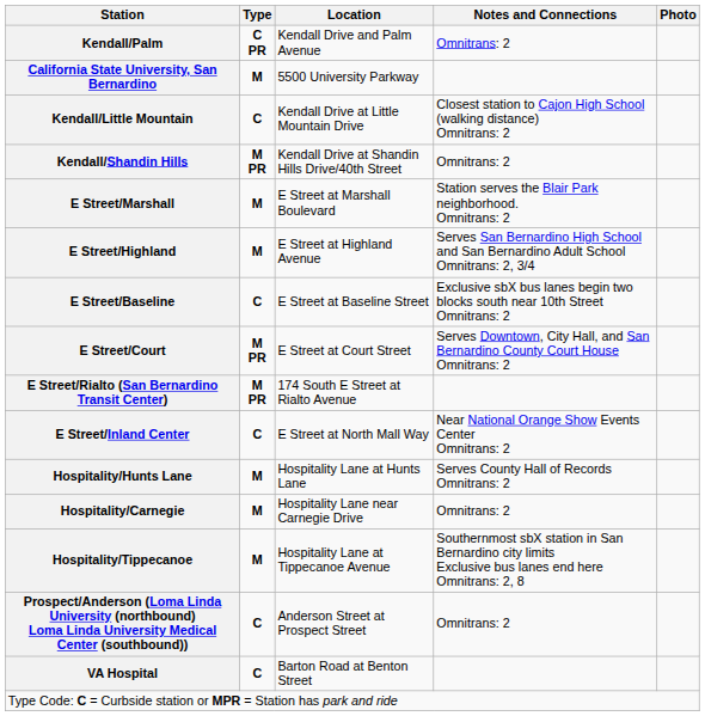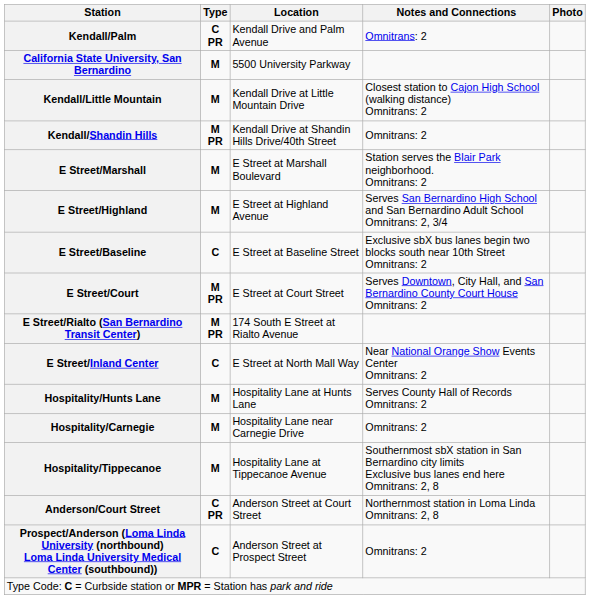 <table class="wikitable">
 <tr>
 <th>Station</th>
 <th>Type</th>
 <th>Location</th>
 <th>Notes and Connections</th>
 <th>Photo</th>
 </tr>
 <tr>
 <th>Kendall/Palm</th>
 <td style="text-align:center;"><strong>C</strong><br><strong>PR</strong></td>
 <td>Kendall Drive and Palm Avenue</td>
 <td> <a href='#'>Omnitrans</a>: 2</td>
 <td></td>
 </tr>
 <tr>
 <th><a href='#'>California State University, San Bernardino</a></th>
 <td style="text-align:center;"><strong>M</strong></td>
 <td>5500 University Parkway</td>
 <td></td>
 <td></td>
 </tr>
 <tr>
 <th>Kendall/Little Mountain</th>
-<td style="text-align:center;"><strong>C</strong></td>
+<td style="text-align:center;"><strong>M</strong></td>
 <td>Kendall Drive at Little Mountain Drive</td>
 <td>Closest station to <a href='#'>Cajon High School</a> (walking distance)<br> Omnitrans: 2</td>
 <td></td>
 </tr>
 <tr>
 <th>Kendall/<a href='#'>Shandin Hills</a></th>
 <td style="text-align:center;"><strong>M</strong><br><strong>PR</strong></td>
 <td>Kendall Drive at Shandin Hills Drive/40th Street</td>
 <td> Omnitrans: 2</td>
 <td></td>
 </tr>
 <tr>
 <th>E Street/Marshall</th>
 <td style="text-align:center;"><strong>M</strong></td>
 <td>E Street at Marshall Boulevard</td>
 <td>Station serves the <a href='#'>Blair Park</a> neighborhood.<br> Omnitrans: 2</td>
 <td></td>
 </tr>
 <tr>
 <th>E Street/Highland</th>
 <td style="text-align:center;"><strong>M</strong></td>
 <td>E Street at Highland Avenue</td>
 <td>Serves <a href='#'>San Bernardino High School</a> and San Bernardino Adult School<br> Omnitrans: 2, 3/4</td>
 <td></td>
 </tr>
 <tr>
 <th>E Street/Baseline</th>
 <td style="text-align:center;"><strong>C</strong></td>
 <td>E Street at Baseline Street</td>
 <td>Exclusive sbX bus lanes begin two blocks south near 10th Street<br> Omnitrans: 2</td>
 <td></td>
 </tr>
 <tr>
 <th>E Street/Court</th>
 <td style="text-align:center;"><strong>M</strong><br><strong>PR</strong></td>
 <td>E Street at Court Street</td>
 <td>Serves <a href='#'>Downtown</a>, City Hall, and <a href='#'>San Bernardino County Court House</a><br> Omnitrans: 2</td>
 <td></td>
 </tr>
 <tr>
 <th>E Street/Rialto (<a href='#'>San Bernardino Transit Center</a>)</th>
 <td style="text-align:center;"><strong>M</strong><br><strong>PR</strong></td>
 <td>174 South E Street at Rialto Avenue</td>
 <td></td>
 <td></td>
 </tr>
 <tr>
 <th>E Street/<a href='#'>Inland Center</a></th>
 <td style="text-align:center;"><strong>C</strong></td>
 <td>E Street at North Mall Way</td>
 <td>Near <a href='#'>National Orange Show</a> Events Center<br> Omnitrans: 2</td>
 <td></td>
 </tr>
 <tr>
 <th>Hospitality/Hunts Lane</th>
 <td style="text-align:center;"><strong>M</strong></td>
 <td>Hospitality Lane at Hunts Lane</td>
 <td>Serves County Hall of Records<br> Omnitrans: 2</td>
 <td></td>
 </tr>
 <tr>
 <th>Hospitality/Carnegie</th>
 <td style="text-align:center;"><strong>M</strong></td>
 <td>Hospitality Lane near Carnegie Drive</td>
 <td> Omnitrans: 2</td>
 <td></td>
 </tr>
 <tr>
 <th>Hospitality/Tippecanoe</th>
 <td style="text-align:center;"><strong>M</strong></td>
 <td>Hospitality Lane at Tippecanoe Avenue</td>
 <td>Southernmost sbX station in San Bernardino city limits<br>Exclusive bus lanes end here<br> Omnitrans: 2, 8</td>
 <td></td>
 </tr>
 <tr>
+<th>Anderson/Court Street</th>
+<td style="text-align:center;"><strong>C</strong><br><strong>PR</strong></td>
+<td>Anderson Street at Court Street</td>
+<td>Northernmost station in Loma Linda<br> Omnitrans: 2, 8</td>
+<td></td>
+</tr>
+<tr>
 <th>Prospect/Anderson (<a href='#'>Loma Linda University</a> (northbound)<br><a href='#'>Loma Linda University Medical Center</a> (southbound))</th>
 <td style="text-align:center;"><strong>C</strong></td>
 <td>Anderson Street at Prospect Street</td>
 <td> Omnitrans: 2</td>
 <td></td>
 </tr>
 <tr>
-<th>VA Hospital</th>
-<td style="text-align:center;"><strong>C</strong></td>
-<td>Barton Road at Benton Street</td>
-<td></td>
-<td></td>
-</tr>
-<tr>
 <td colspan="5">Type Code: <strong>C</strong> = Curbside station or <strong>M</strong><strong>PR</strong> = Station has <em>park and ride</em></td>
 </tr>
 </table>
